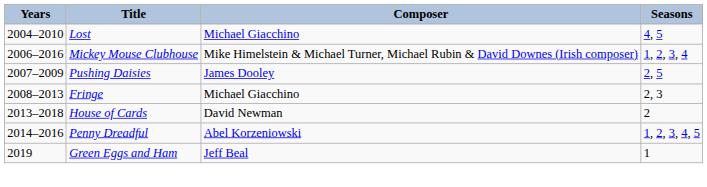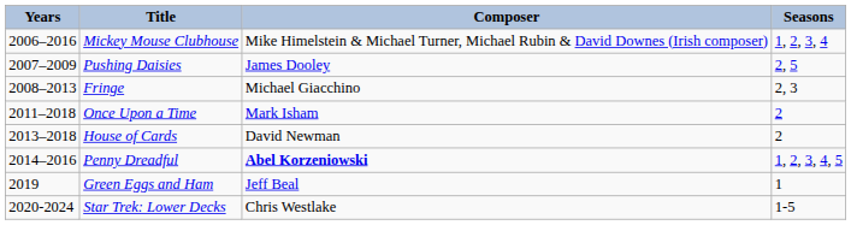 <table class="wikitable">
 <tr>
 <th style="background:#B0C4DE;">Years</th>
 <th style="background:#B0C4DE;">Title</th>
 <th style="background:#B0C4DE;">Composer</th>
 <th style="background:#B0C4DE;">Seasons</th>
-</tr>
-<tr>
-<td>2004–2010</td>
-<td><em><a href='#'>Lost</a></em></td>
-<td><a href='#'>Michael Giacchino</a></td>
-<td><a href='#'>4</a>, <a href='#'>5</a></td>
 </tr>
 <tr>
 <td>2006–2016</td>
 <td><em><a href='#'>Mickey Mouse Clubhouse</a></em></td>
 <td>Mike Himelstein & Michael Turner, Michael Rubin & <a href='#'>David Downes (Irish composer)</a></td>
 <td><a href='#'>1</a>,  <a href='#'>2</a>, <a href='#'>3</a>, <a href='#'>4</a></td>
 </tr>
 <tr>
 <td>2007–2009</td>
 <td><em><a href='#'>Pushing Daisies</a></em></td>
 <td><a href='#'>James Dooley</a></td>
 <td><a href='#'>2</a>, <a href='#'>5</a></td>
 </tr>
 <tr>
 <td>2008–2013</td>
 <td><em><a href='#'>Fringe</a></em></td>
 <td>Michael Giacchino</td>
 <td>2, 3</td>
 </tr>
 <tr>
+<td>2011–2018</td>
+<td><em><a href='#'>Once Upon a Time</a></em></td>
+<td><a href='#'>Mark Isham</a></td>
+<td><a href='#'>2</a></td>
+</tr>
+<tr>
 <td>2013–2018</td>
 <td><em><a href='#'>House of Cards</a></em></td>
 <td>David Newman</td>
 <td>2</td>
 </tr>
 <tr>
 <td>2014–2016</td>
 <td><em><a href='#'>Penny Dreadful</a></em></td>
-<td><a href='#'>Abel Korzeniowski</a></td>
+<td><strong><a href='#'>Abel Korzeniowski</a></strong></td>
 <td><a href='#'>1</a>, <a href='#'>2</a>, <a href='#'>3</a>, <a href='#'>4</a>, <a href='#'>5</a></td>
 </tr>
 <tr>
 <td>2019</td>
 <td><em><a href='#'>Green Eggs and Ham</a></em></td>
 <td><a href='#'>Jeff Beal</a></td>
 <td>1</td>
 </tr>
+<tr>
+<td>2020-2024</td>
+<td><em><a href='#'>Star Trek: Lower Decks</a></em></td>
+<td>Chris Westlake</td>
+<td>1-5</td>
+</tr>
 </table>
